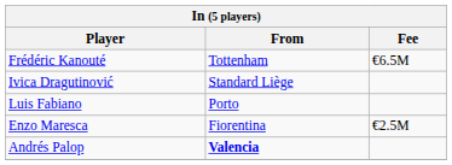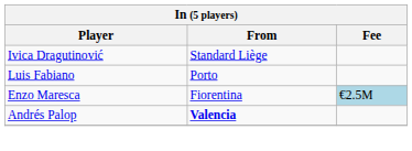 <table class="wikitable collapsible collapsed">
 <tr>
 <th colspan="3" width="500"> <strong>In</strong> <small>(5 players)</small></th>
 </tr>
 <tr>
 <th>Player</th>
 <th>From</th>
 <th>Fee</th>
-</tr>
-<tr>
-<td> <a href='#'>Frédéric Kanouté</a></td>
-<td> <a href='#'>Tottenham</a></td>
-<td>€6.5M</td>
 </tr>
 <tr>
 <td> <a href='#'>Ivica Dragutinović</a></td>
 <td> <a href='#'>Standard Liège</a></td>
 <td></td>
 </tr>
 <tr>
 <td> <a href='#'>Luis Fabiano</a></td>
 <td> <a href='#'>Porto</a></td>
 <td></td>
 </tr>
 <tr>
 <td> <a href='#'>Enzo Maresca</a></td>
 <td> <a href='#'>Fiorentina</a></td>
-<td>€2.5M</td>
+<td style="background: lightblue;">€2.5M</td>
 </tr>
 <tr>
 <td> <a href='#'>Andrés Palop</a></td>
 <td><strong> <a href='#'>Valencia</a></strong></td>
 <td></td>
 </tr>
 <tr>
 </tr>
 </table>
